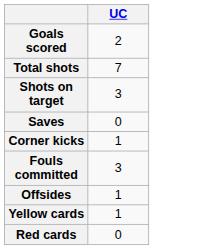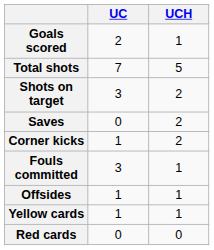 <table class="wikitable plainrowheaders" style="text-align:center">
 <tr>
 <th scope="col" style="width:100px"></th>
 <th scope="col" style="width:70px"><a href='#'>UC</a></th>
+<th scope="col" style="width:70px"><a href='#'>UCH</a></th>
 </tr>
 <tr>
 <th scope=row>Goals scored</th>
 <td>2</td>
+<td>1</td>
 </tr>
 <tr>
 <th scope=row>Total shots</th>
 <td>7</td>
+<td>5</td>
 </tr>
 <tr>
 <th scope=row>Shots on target</th>
 <td>3</td>
+<td>2</td>
 </tr>
 <tr>
 <th scope=row>Saves</th>
 <td>0</td>
+<td>2</td>
 </tr>
 <tr>
 <th scope=row>Corner kicks</th>
 <td>1</td>
+<td>2</td>
 </tr>
 <tr>
 <th scope=row>Fouls committed</th>
 <td>3</td>
+<td>1</td>
 </tr>
 <tr>
 <th scope=row>Offsides</th>
+<td>1</td>
 <td>1</td>
 </tr>
 <tr>
 <th scope=row>Yellow cards</th>
 <td>1</td>
+<td>1</td>
 </tr>
 <tr>
 <th scope=row>Red cards</th>
 <td>0</td>
+<td>0</td>
 </tr>
 </table>
